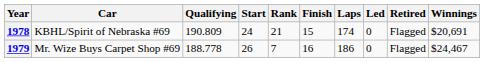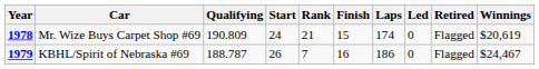 <table class="wikitable" style="text-align:left">
 <tr>
 <th>Year</th>
 <th>Car</th>
 <th>Qualifying</th>
 <th>Start</th>
 <th>Rank</th>
 <th>Finish</th>
 <th>Laps</th>
 <th>Led</th>
 <th>Retired</th>
 <th>Winnings</th>
 </tr>
 <tr>
 <th><a href='#'>1978</a></th>
-<td>KBHL/Spirit of Nebraska #69</td>
+<td>Mr. Wize Buys Carpet Shop #69</td>
 <td>190.809</td>
 <td>24</td>
 <td>21</td>
 <td>15</td>
 <td>174</td>
 <td>0</td>
 <td>Flagged</td>
-<td>$20,691</td>
+<td>$20,619</td>
 </tr>
 <tr>
 <th><a href='#'>1979</a></th>
-<td>Mr. Wize Buys Carpet Shop #69</td>
-<td>188.778</td>
+<td>KBHL/Spirit of Nebraska #69</td>
+<td>188.787</td>
 <td>26</td>
 <td>7</td>
 <td>16</td>
 <td>186</td>
 <td>0</td>
 <td>Flagged</td>
 <td>$24,467</td>
 </tr>
 </table>
